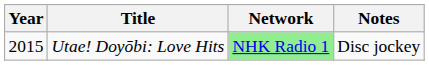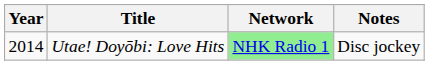 <table class="wikitable">
 <tr>
 <th>Year</th>
 <th>Title</th>
 <th>Network</th>
 <th>Notes</th>
 </tr>
 <tr>
-<td>2015</td>
+<td>2014</td>
 <td><em>Utae! Doyōbi: Love Hits</em></td>
 <td style="background: lightgreen;"><a href='#'>NHK Radio 1</a></td>
 <td>Disc jockey</td>
 </tr>
 </table>
